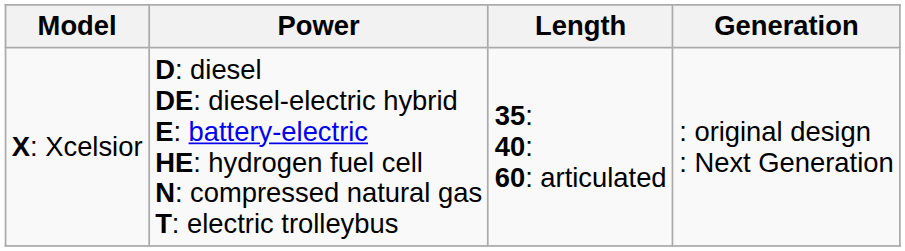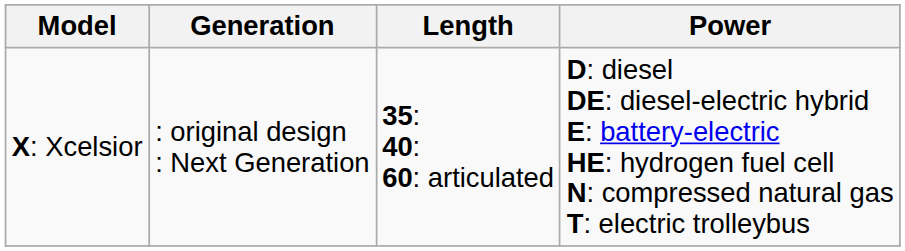 <table class="wikitable" style="margin-left:auto;margin-right:auto;border:none;">
 <tr>
 <th>Model</th>
+<th>Generation</th>
+<th>Length</th>
 <th>Power</th>
-<th>Length</th>
-<th>Generation</th>
 </tr>
 <tr>
 <td><strong>X</strong>: Xcelsior</td>
+<td>: original design<br>: Next Generation</td>
+<td><strong>35</strong>: <br><strong>40</strong>: <br><strong>60</strong>:  articulated</td>
 <td><strong>D</strong>: diesel<br><strong>DE</strong>: diesel-electric hybrid<br><strong>E</strong>: <a href='#'>battery-electric</a><br><strong>HE</strong>: hydrogen fuel cell<br><strong>N</strong>: compressed natural gas<br><strong>T</strong>: electric trolleybus</td>
-<td><strong>35</strong>: <br><strong>40</strong>: <br><strong>60</strong>:  articulated</td>
-<td>: original design<br>: Next Generation</td>
 </tr>
 </table>
